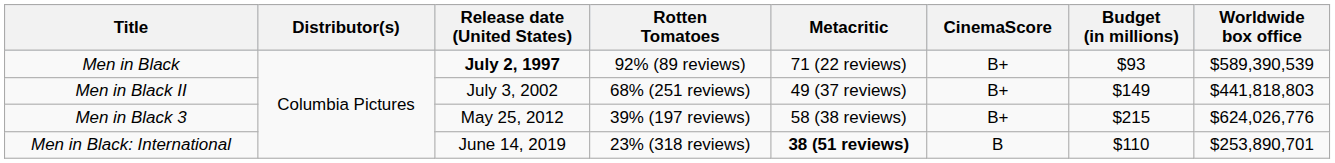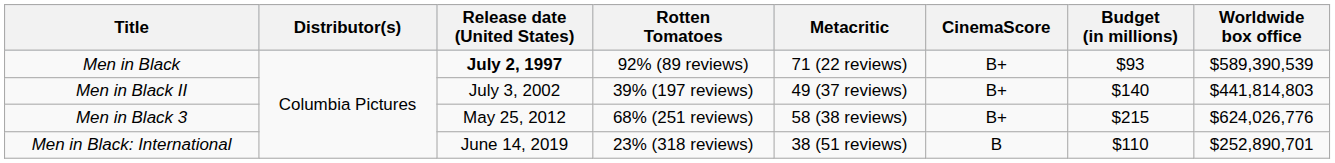 <table class="wikitable sortable" width=99% border="1" style="text-align: center;">
 <tr style="background:#b0c4de;">
 <th>Title</th>
 <th>Distributor(s)</th>
 <th>Release date<br>(United States)</th>
 <th>Rotten<br>Tomatoes</th>
 <th>Metacritic</th>
 <th>CinemaScore</th>
 <th>Budget<br>(in millions)</th>
 <th>Worldwide<br>box office</th>
 </tr>
 <tr>
 <td><em>Men in Black</em></td>
 <td rowspan="4">Columbia Pictures</td>
 <td><strong>July 2, 1997</strong></td>
 <td>92% (89 reviews)</td>
 <td>71 (22 reviews)</td>
 <td>B+</td>
 <td>$93</td>
 <td>$589,390,539</td>
 </tr>
 <tr>
 <td><em>Men in Black II</em></td>
 <td>July 3, 2002</td>
-<td>68% (251 reviews)</td>
+<td>39% (197 reviews)</td>
 <td>49 (37 reviews)</td>
 <td>B+</td>
-<td>$149</td>
-<td>$441,818,803</td>
+<td>$140</td>
+<td>$441,814,803</td>
 </tr>
 <tr>
 <td><em>Men in Black 3</em></td>
 <td>May 25, 2012</td>
-<td>39% (197 reviews)</td>
+<td>68% (251 reviews)</td>
 <td>58 (38 reviews)</td>
 <td>B+</td>
 <td>$215</td>
 <td>$624,026,776</td>
 </tr>
 <tr>
 <td><em>Men in Black: International</em></td>
 <td>June 14, 2019</td>
 <td>23% (318 reviews)</td>
-<td><strong>38 (51 reviews)</strong></td>
+<td>38 (51 reviews)</td>
 <td>B</td>
 <td>$110</td>
-<td>$253,890,701</td>
+<td>$252,890,701</td>
 </tr>
 </table>
